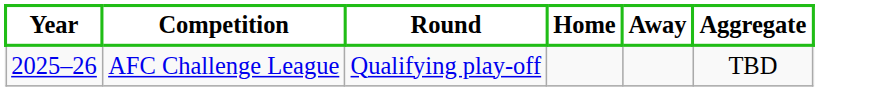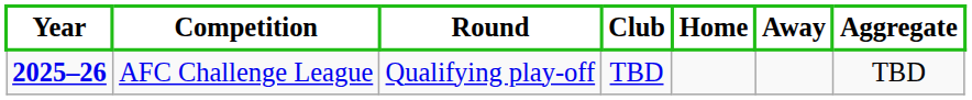 <table class="wikitable" style="text-align:center">
 <tr>
 <th style="background:#FFFFFF; color:#000000; border:2px solid #20BD16;">Year</th>
 <th style="background:#FFFFFF; color:#000000; border:2px solid #20BD16;">Competition</th>
 <th style="background:#FFFFFF; color:#000000; border:2px solid #20BD16;">Round</th>
+<th style="background:#FFFFFF; color:#000000; border:2px solid #20BD16;">Club</th>
 <th style="background:#FFFFFF; color:#000000; border:2px solid #20BD16;">Home</th>
 <th style="background:#FFFFFF; color:#000000; border:2px solid #20BD16;">Away</th>
 <th style="background:#FFFFFF; color:#000000; border:2px solid #20BD16;">Aggregate</th>
 </tr>
 <tr>
-<td><a href='#'>2025–26</a></td>
+<td><strong><a href='#'>2025–26</a></strong></td>
 <td><a href='#'>AFC Challenge League</a></td>
 <td><a href='#'>Qualifying play-off</a></td>
+<td> <a href='#'>TBD</a></td>
 <td></td>
 <td></td>
 <td>TBD</td>
 </tr>
 </table>
